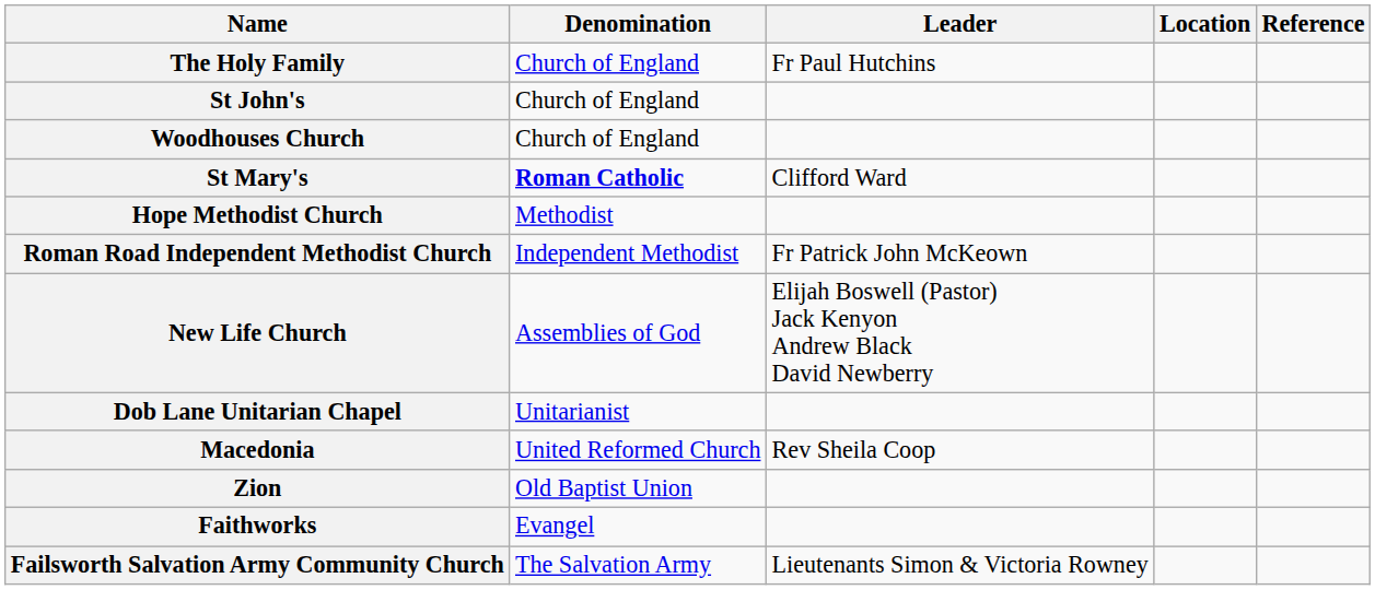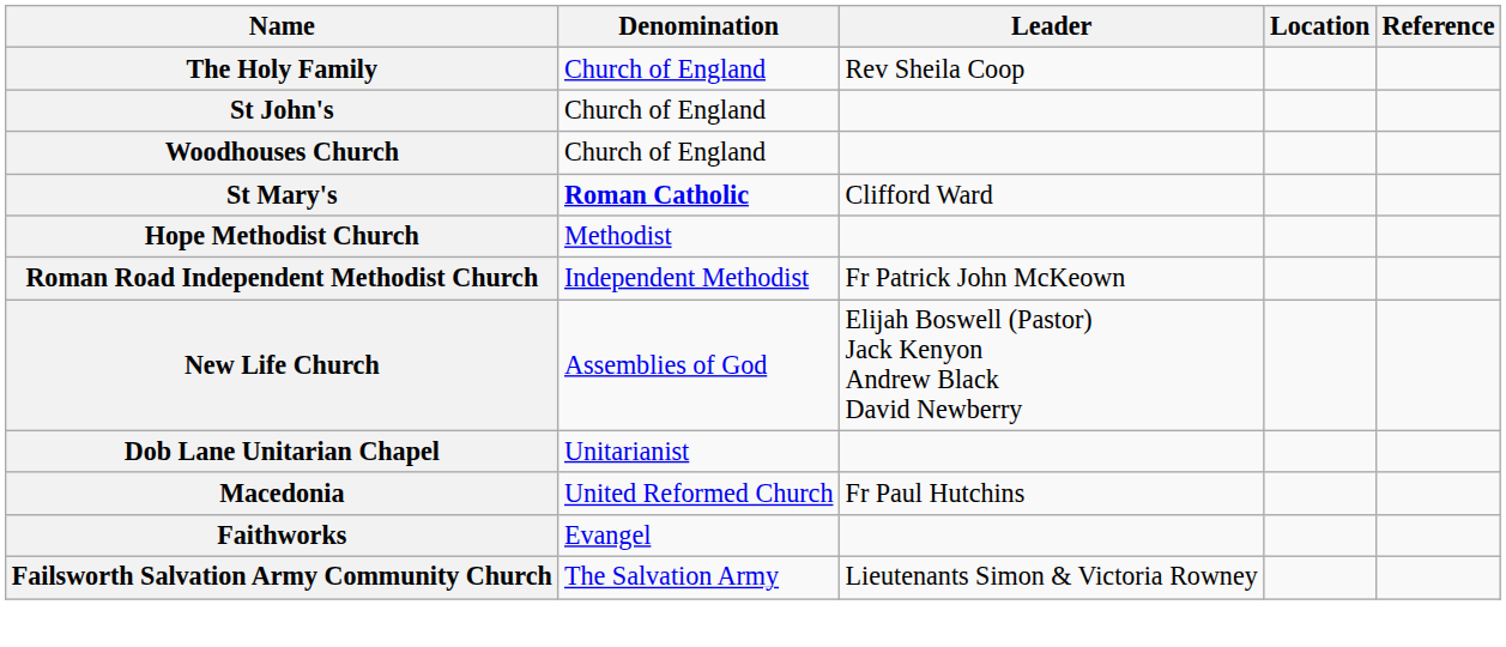 <table class="wikitable">
 <tr>
 <th>Name</th>
 <th>Denomination</th>
 <th>Leader</th>
 <th>Location</th>
 <th>Reference</th>
 </tr>
 <tr>
 <th>The Holy Family</th>
 <td><a href='#'>Church of England</a></td>
-<td>Fr Paul Hutchins</td>
+<td>Rev Sheila Coop</td>
 <td><em></em></td>
 <td></td>
 </tr>
 <tr>
 <th>St John's</th>
 <td>Church of England</td>
 <td></td>
 <td><em></em></td>
 <td></td>
 </tr>
 <tr>
 <th>Woodhouses Church</th>
 <td>Church of England</td>
 <td></td>
 <td><em></em></td>
 <td></td>
 </tr>
 <tr>
 <th>St Mary's</th>
 <td><strong><a href='#'>Roman Catholic</a></strong></td>
 <td>Clifford Ward</td>
 <td><em></em></td>
 <td><br></td>
 </tr>
 <tr>
 <th>Hope Methodist Church</th>
 <td><a href='#'>Methodist</a></td>
 <td></td>
 <td><em></em></td>
 <td></td>
 </tr>
 <tr>
 <th>Roman Road Independent Methodist Church</th>
 <td><a href='#'>Independent Methodist</a></td>
 <td>Fr Patrick John McKeown</td>
 <td><em></em></td>
 <td></td>
 </tr>
 <tr>
 <th>New Life Church</th>
 <td><a href='#'>Assemblies of God</a></td>
 <td>Elijah Boswell (Pastor) <br> Jack Kenyon <br> Andrew Black <br> David Newberry</td>
 <td><em></em></td>
 <td></td>
 </tr>
 <tr>
 <th>Dob Lane Unitarian Chapel</th>
 <td><a href='#'>Unitarianist</a></td>
 <td></td>
 <td><em></em></td>
 <td></td>
 </tr>
 <tr>
 <th>Macedonia</th>
 <td><a href='#'>United Reformed Church</a></td>
-<td>Rev Sheila Coop</td>
-<td><em></em></td>
-<td></td>
-</tr>
-<tr>
-<th>Zion</th>
-<td><a href='#'>Old Baptist Union</a></td>
-<td></td>
+<td>Fr Paul Hutchins</td>
 <td><em></em></td>
 <td></td>
 </tr>
 <tr>
 <th>Faithworks</th>
 <td><a href='#'>Evangel</a></td>
 <td></td>
 <td><em></em></td>
 <td></td>
 </tr>
 <tr>
 <th>Failsworth Salvation Army Community Church</th>
 <td><a href='#'>The Salvation Army</a></td>
 <td>Lieutenants Simon & Victoria Rowney</td>
 <td><em></em></td>
 <td></td>
 </tr>
 </table>
